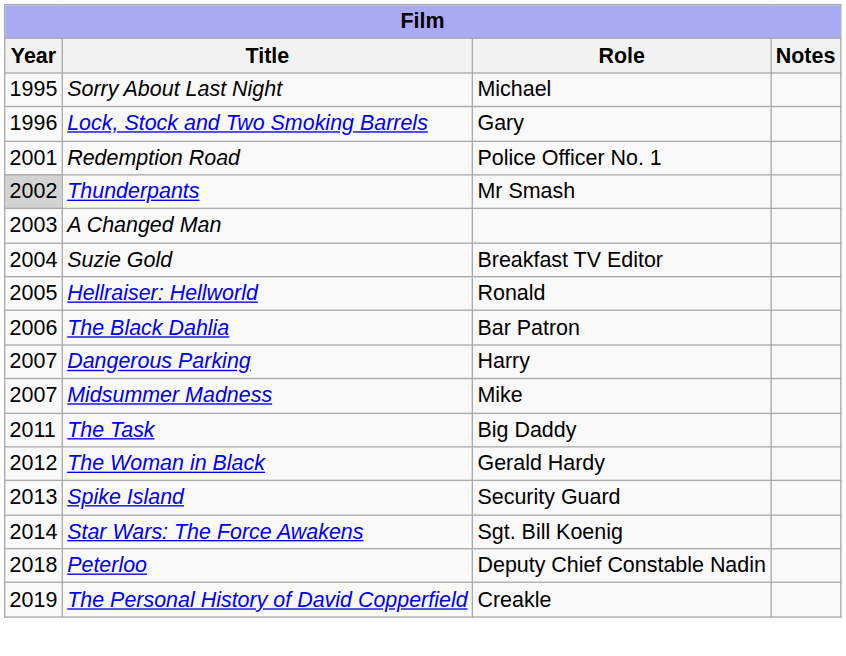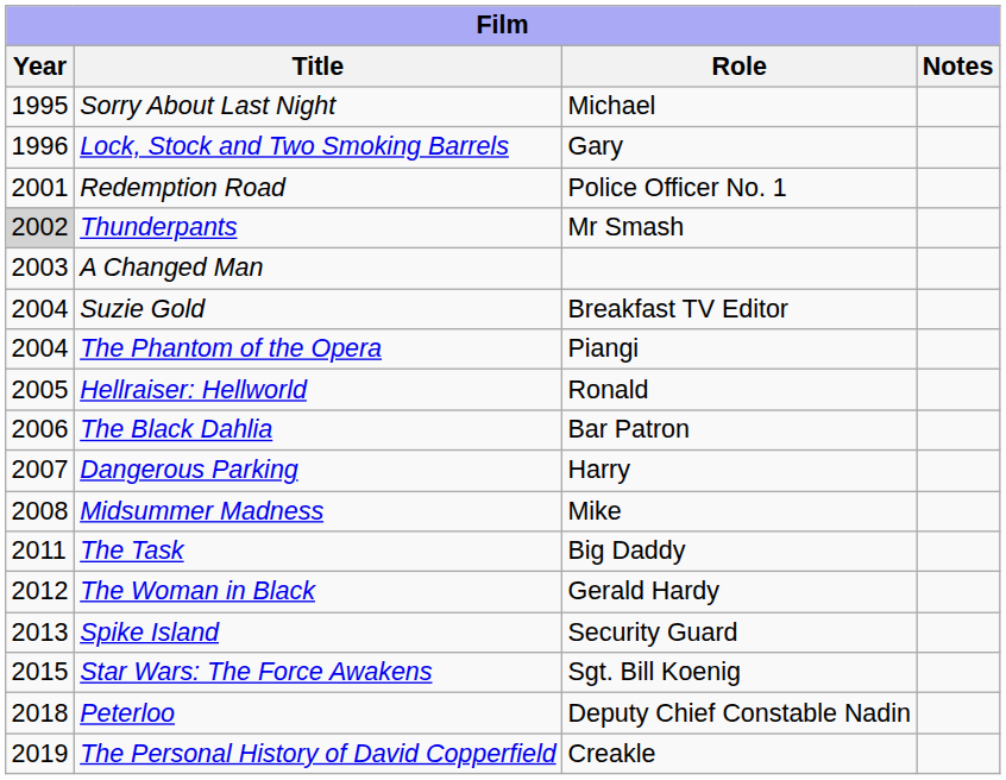 <table class="wikitable sortable">
 <tr>
 <th colspan=4 style="background:#A9A9F5;">Film</th>
 </tr>
 <tr>
 <th>Year</th>
 <th>Title</th>
 <th>Role</th>
 <th>Notes</th>
 </tr>
 <tr>
 <td>1995</td>
 <td><em>Sorry About Last Night</em></td>
 <td>Michael</td>
 <td></td>
 </tr>
 <tr>
 <td>1996</td>
 <td><em><a href='#'>Lock, Stock and Two Smoking Barrels</a></em></td>
 <td>Gary</td>
 <td></td>
 </tr>
 <tr>
 <td>2001</td>
 <td><em>Redemption Road</em></td>
 <td>Police Officer No. 1</td>
 <td></td>
 </tr>
 <tr>
 <td style="background: lightgrey;">2002</td>
 <td><em><a href='#'>Thunderpants</a></em></td>
 <td>Mr Smash</td>
 <td></td>
 </tr>
 <tr>
 <td>2003</td>
 <td><em>A Changed Man</em></td>
 <td></td>
 <td></td>
 </tr>
 <tr>
 <td>2004</td>
 <td><em>Suzie Gold</em></td>
 <td>Breakfast TV Editor</td>
 <td></td>
 </tr>
 <tr>
+<td>2004</td>
+<td><em><a href='#'>The Phantom of the Opera</a></em></td>
+<td>Piangi</td>
+<td></td>
+</tr>
+<tr>
 <td>2005</td>
 <td><em><a href='#'>Hellraiser: Hellworld</a></em></td>
 <td>Ronald</td>
 <td></td>
 </tr>
 <tr>
 <td>2006</td>
 <td><em><a href='#'>The Black Dahlia</a></em></td>
 <td>Bar Patron</td>
 <td></td>
 </tr>
 <tr>
 <td>2007</td>
 <td><em><a href='#'>Dangerous Parking</a></em></td>
 <td>Harry</td>
 <td></td>
 </tr>
 <tr>
-<td>2007</td>
+<td>2008</td>
 <td><em><a href='#'>Midsummer Madness</a></em></td>
 <td>Mike</td>
 <td></td>
 </tr>
 <tr>
 <td>2011</td>
 <td><em><a href='#'>The Task</a></em></td>
 <td>Big Daddy</td>
 <td></td>
 </tr>
 <tr>
 <td>2012</td>
 <td><em><a href='#'>The Woman in Black</a></em></td>
 <td>Gerald Hardy</td>
 <td></td>
 </tr>
 <tr>
 <td>2013</td>
 <td><em><a href='#'>Spike Island</a></em></td>
 <td>Security Guard</td>
 <td></td>
 </tr>
 <tr>
-<td>2014</td>
+<td>2015</td>
 <td><em><a href='#'>Star Wars: The Force Awakens</a></em></td>
 <td>Sgt. Bill Koenig</td>
 <td></td>
 </tr>
 <tr>
 <td>2018</td>
 <td><em><a href='#'>Peterloo</a></em></td>
 <td>Deputy Chief Constable Nadin</td>
 <td></td>
 </tr>
 <tr>
 <td>2019</td>
 <td><em><a href='#'>The Personal History of David Copperfield</a></em></td>
 <td>Creakle</td>
 <td></td>
 </tr>
 </table>
